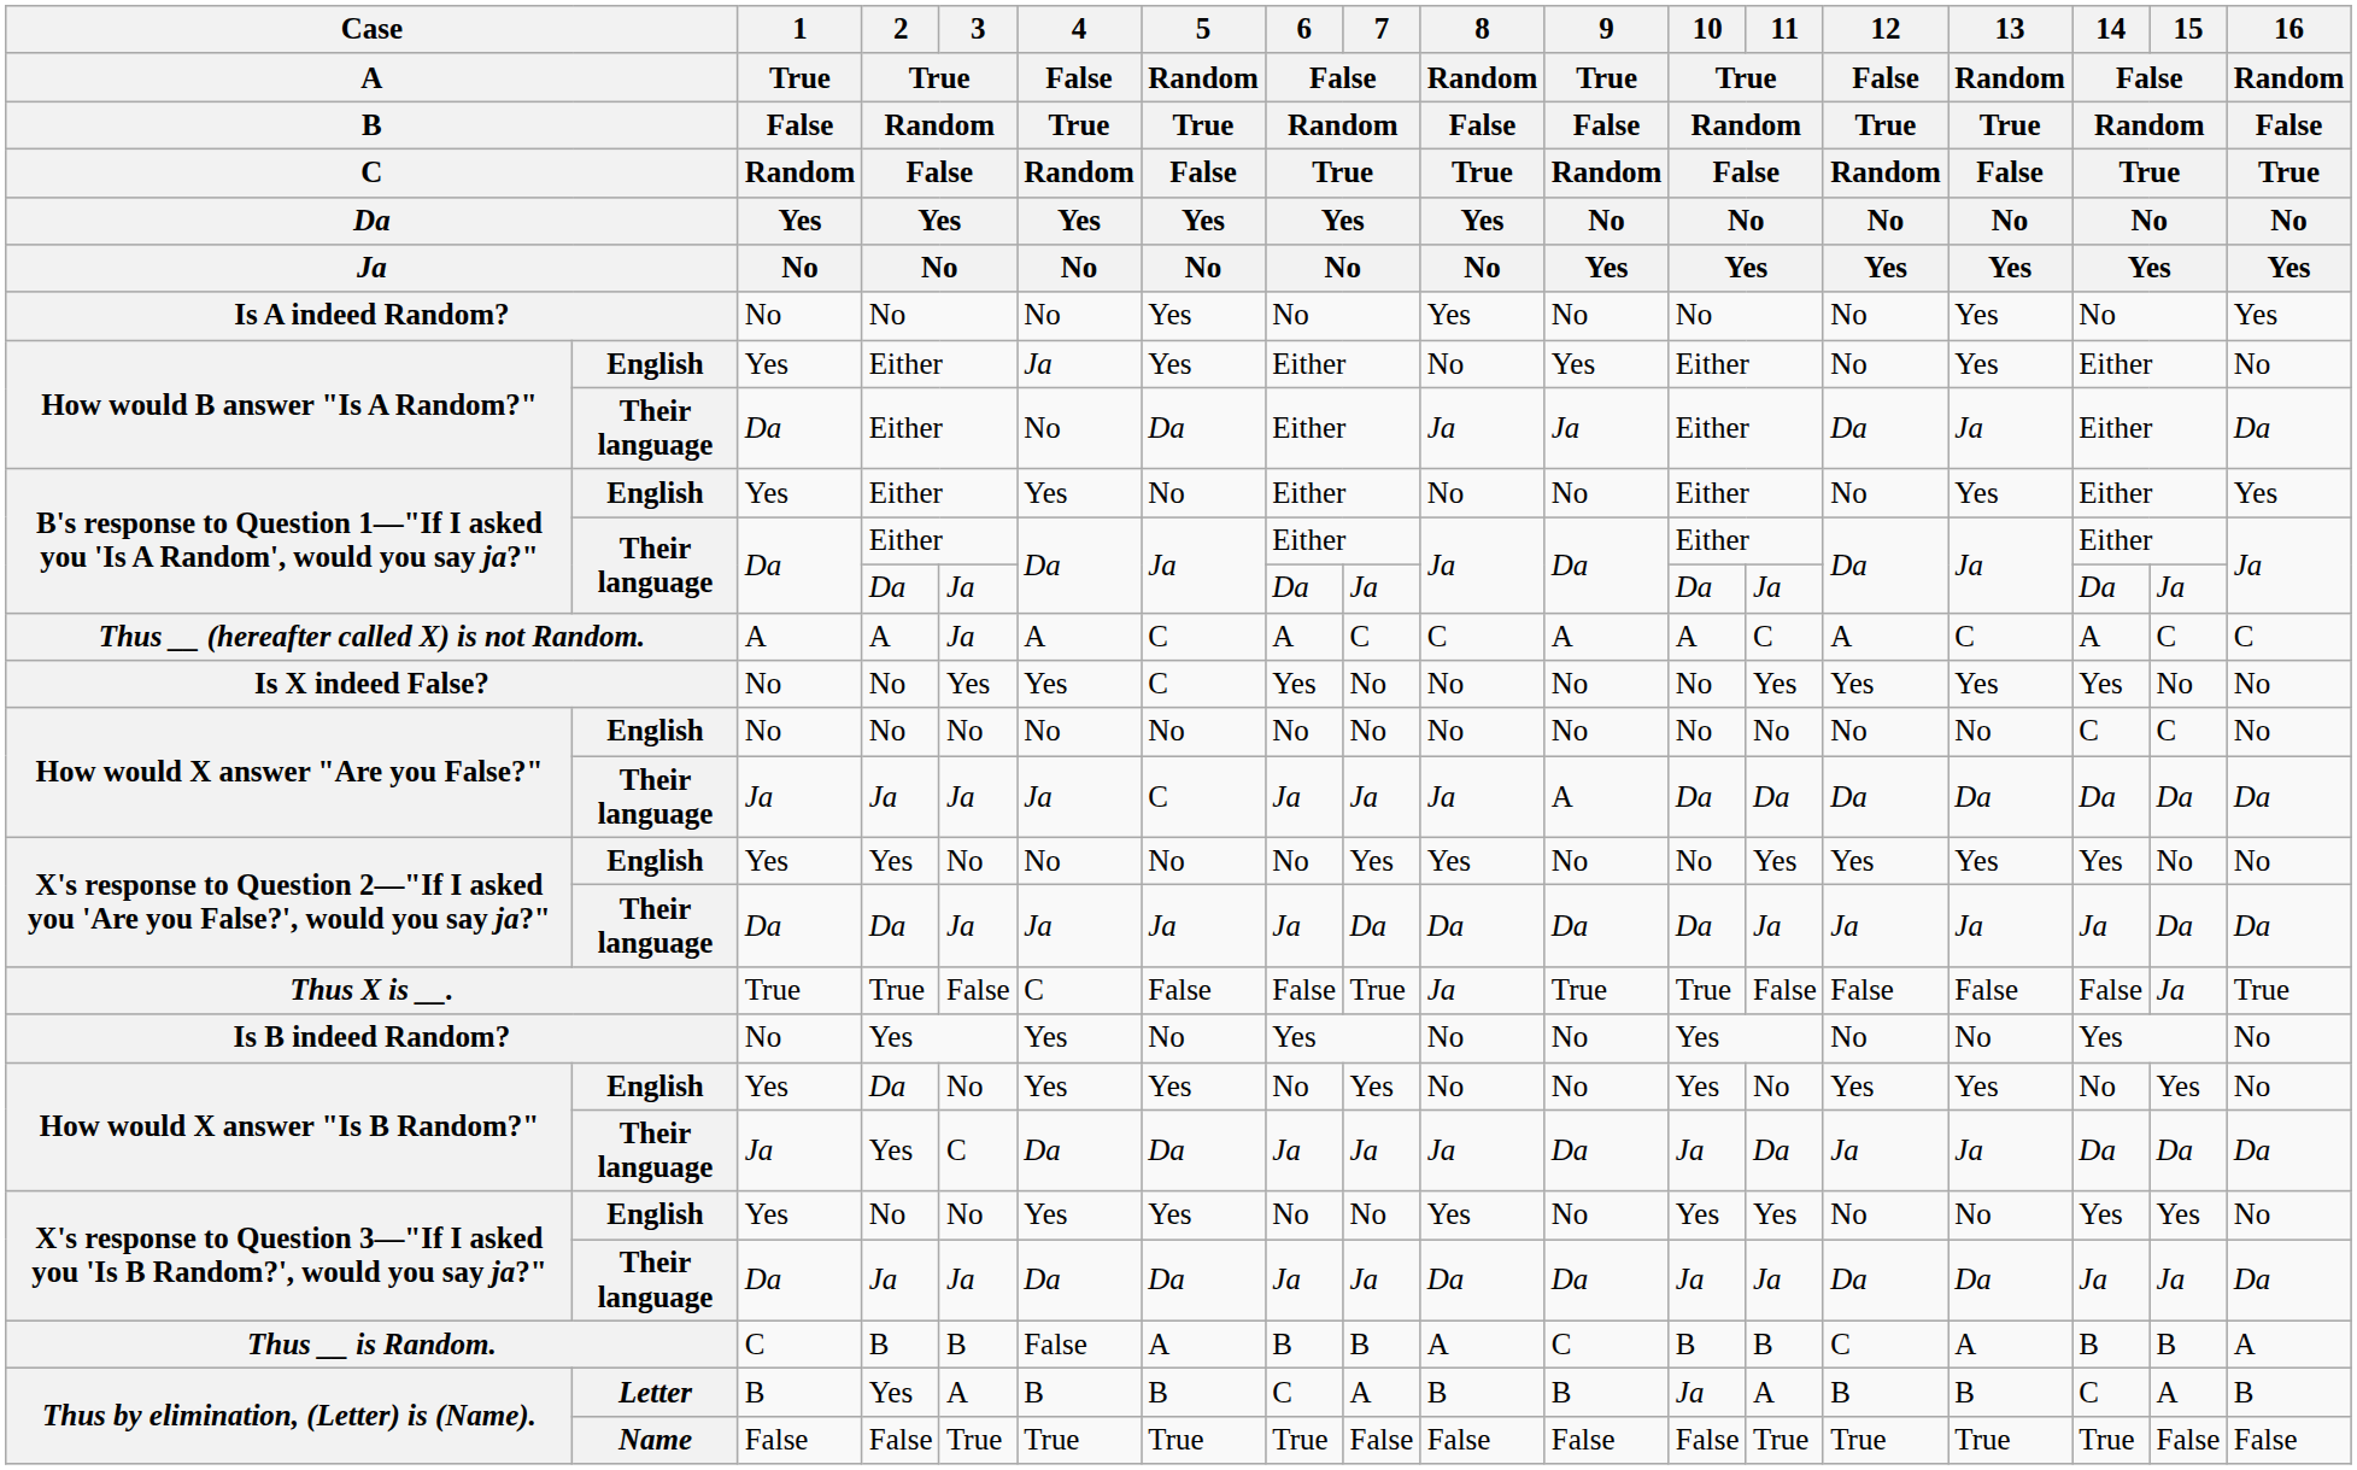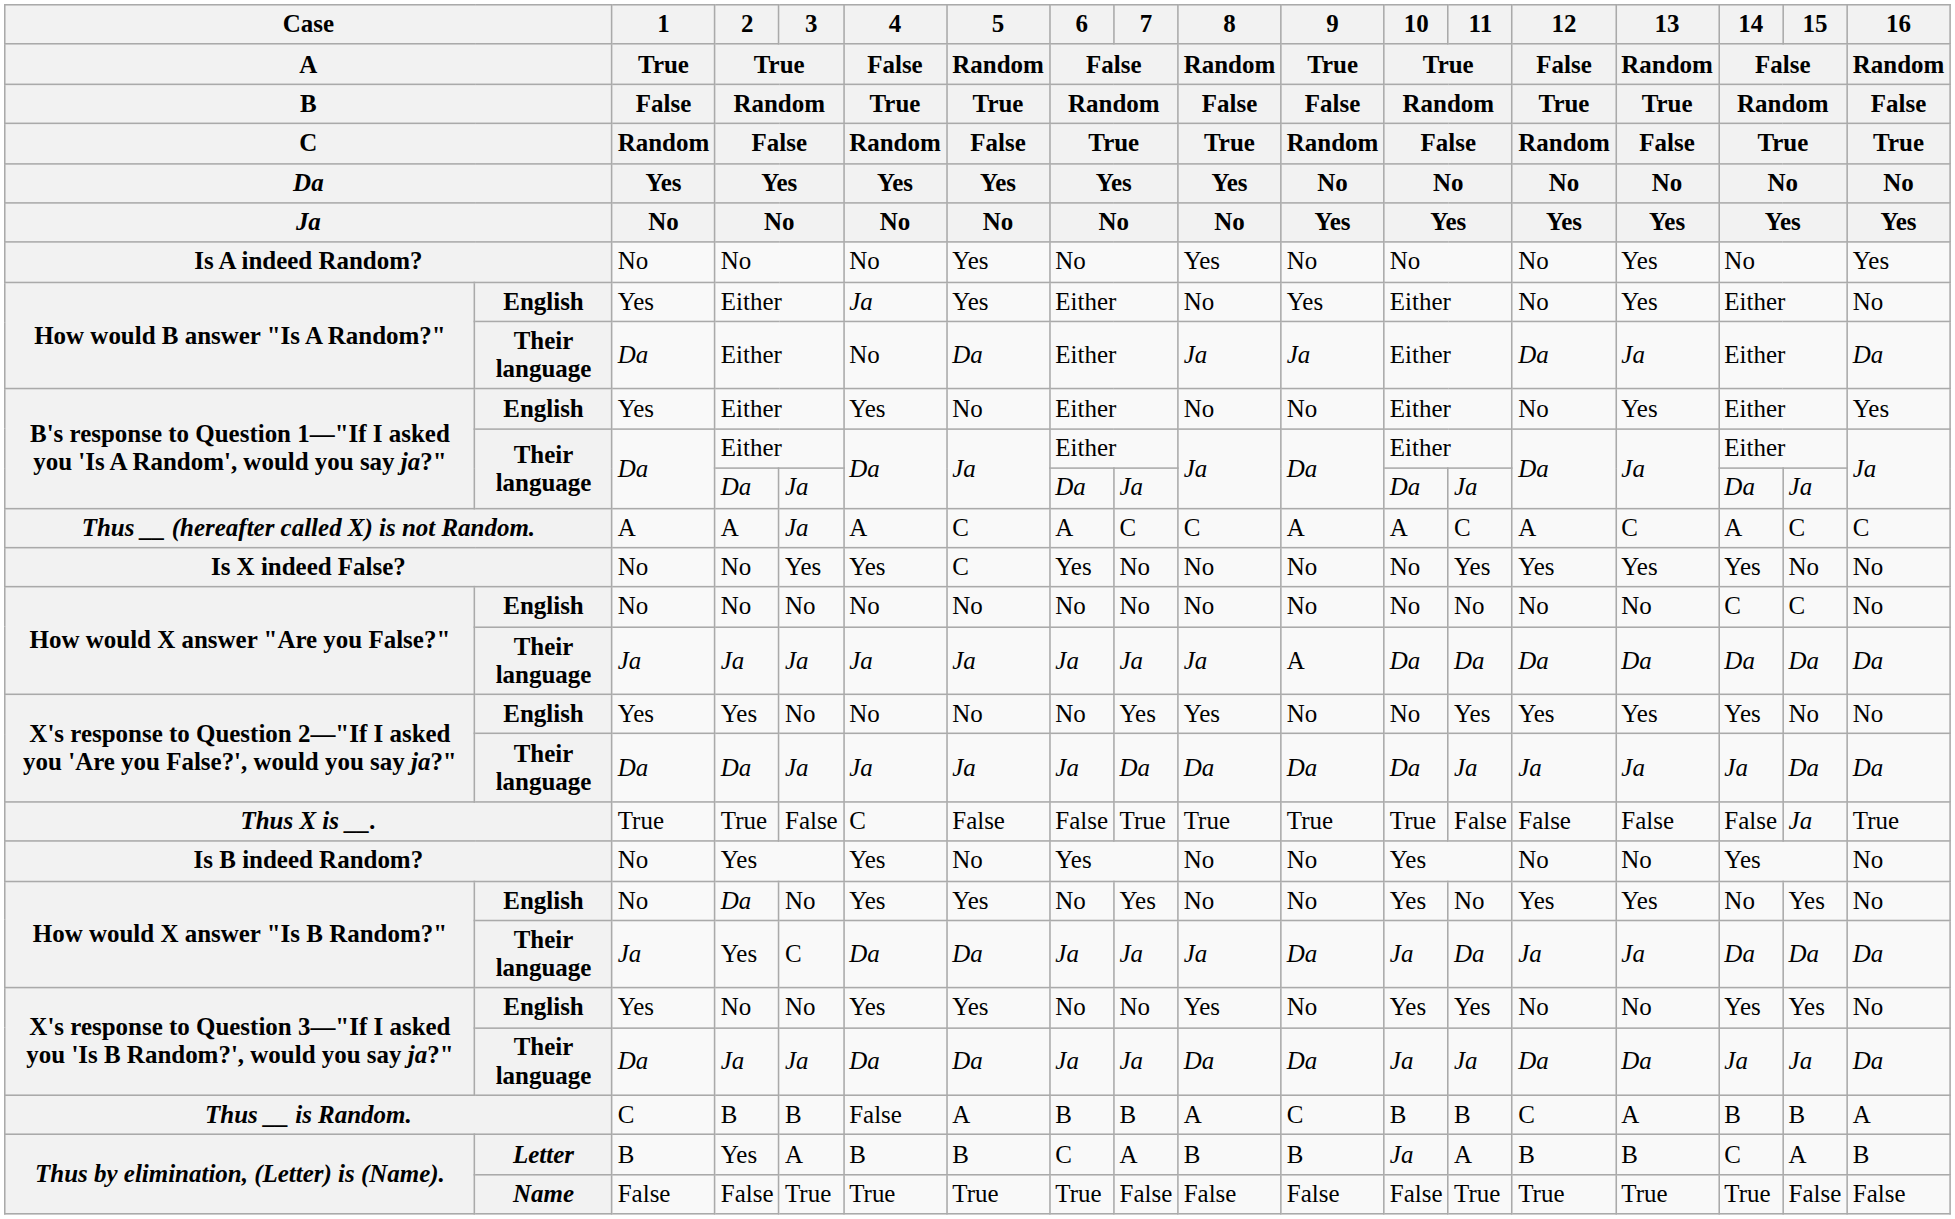 <table class="wikitable">
 <tr>
 <th colspan=2>Case</th>
 <th>1</th>
 <th>2</th>
 <th>3</th>
 <th>4</th>
 <th>5</th>
 <th>6</th>
 <th>7</th>
 <th>8</th>
 <th>9</th>
 <th>10</th>
 <th>11</th>
 <th>12</th>
 <th>13</th>
 <th>14</th>
 <th>15</th>
 <th>16</th>
 </tr>
 <tr>
 <th colspan=2>A</th>
 <th>True</th>
 <th colspan=2>True</th>
 <th>False</th>
 <th>Random</th>
 <th colspan=2>False</th>
 <th>Random</th>
 <th>True</th>
 <th colspan=2>True</th>
 <th>False</th>
 <th>Random</th>
 <th colspan=2>False</th>
 <th>Random</th>
 </tr>
 <tr>
 <th colspan=2>B</th>
 <th>False</th>
 <th colspan=2>Random</th>
 <th>True</th>
 <th>True</th>
 <th colspan=2>Random</th>
 <th>False</th>
 <th>False</th>
 <th colspan=2>Random</th>
 <th>True</th>
 <th>True</th>
 <th colspan=2>Random</th>
 <th>False</th>
 </tr>
 <tr>
 <th colspan=2>C</th>
 <th>Random</th>
 <th colspan=2>False</th>
 <th>Random</th>
 <th>False</th>
 <th colspan=2>True</th>
 <th>True</th>
 <th>Random</th>
 <th colspan=2>False</th>
 <th>Random</th>
 <th>False</th>
 <th colspan=2>True</th>
 <th>True</th>
 </tr>
 <tr>
 <th colspan=2><em>Da</em></th>
 <th>Yes</th>
 <th colspan=2>Yes</th>
 <th>Yes</th>
 <th>Yes</th>
 <th colspan=2>Yes</th>
 <th>Yes</th>
 <th>No</th>
 <th colspan=2>No</th>
 <th>No</th>
 <th>No</th>
 <th colspan=2>No</th>
 <th>No</th>
 </tr>
 <tr>
 <th colspan=2><em>Ja</em></th>
 <th>No</th>
 <th colspan=2>No</th>
 <th>No</th>
 <th>No</th>
 <th colspan=2>No</th>
 <th>No</th>
 <th>Yes</th>
 <th colspan=2>Yes</th>
 <th>Yes</th>
 <th>Yes</th>
 <th colspan=2>Yes</th>
 <th>Yes</th>
 </tr>
 <tr>
 <th colspan=2>Is A indeed Random?</th>
 <td>No</td>
 <td colspan=2>No</td>
 <td>No</td>
 <td>Yes</td>
 <td colspan=2>No</td>
 <td>Yes</td>
 <td>No</td>
 <td colspan=2>No</td>
 <td>No</td>
 <td>Yes</td>
 <td colspan=2>No</td>
 <td>Yes</td>
 </tr>
 <tr>
 <th rowspan=2>How would B answer "Is A Random?"</th>
 <th>English</th>
 <td>Yes</td>
 <td colspan=2>Either</td>
 <td><em>Ja</em></td>
 <td>Yes</td>
 <td colspan=2>Either</td>
 <td>No</td>
 <td>Yes</td>
 <td colspan=2>Either</td>
 <td>No</td>
 <td>Yes</td>
 <td colspan=2>Either</td>
 <td>No</td>
 </tr>
 <tr>
 <th>Their language</th>
 <td><em>Da</em></td>
 <td colspan=2>Either</td>
 <td>No</td>
 <td><em>Da</em></td>
 <td colspan=2>Either</td>
 <td><em>Ja</em></td>
 <td><em>Ja</em></td>
 <td colspan=2>Either</td>
 <td><em>Da</em></td>
 <td><em>Ja</em></td>
 <td colspan=2>Either</td>
 <td><em>Da</em></td>
 </tr>
 <tr>
 <th rowspan=3>B's response to Question 1—"If I asked you 'Is A Random', would you say <em>ja</em>?"</th>
 <th>English</th>
 <td>Yes</td>
 <td colspan=2>Either</td>
 <td>Yes</td>
 <td>No</td>
 <td colspan=2>Either</td>
 <td>No</td>
 <td>No</td>
 <td colspan=2>Either</td>
 <td>No</td>
 <td>Yes</td>
 <td colspan=2>Either</td>
 <td>Yes</td>
 </tr>
 <tr>
 <th rowspan=2>Their language</th>
 <td rowspan=2><em>Da</em></td>
 <td colspan=2>Either</td>
 <td rowspan=2><em>Da</em></td>
 <td rowspan=2><em>Ja</em></td>
 <td colspan=2>Either</td>
 <td rowspan=2><em>Ja</em></td>
 <td rowspan=2><em>Da</em></td>
 <td colspan=2>Either</td>
 <td rowspan=2><em>Da</em></td>
 <td rowspan=2><em>Ja</em></td>
 <td colspan=2>Either</td>
 <td rowspan=2><em>Ja</em></td>
 </tr>
 <tr>
 <td><em>Da</em></td>
 <td><em>Ja</em></td>
 <td><em>Da</em></td>
 <td><em>Ja</em></td>
 <td><em>Da</em></td>
 <td><em>Ja</em></td>
 <td><em>Da</em></td>
 <td><em>Ja</em></td>
 </tr>
 <tr>
 <th colspan=2><em>Thus __ (hereafter called X) is not Random.</em></th>
 <td>A</td>
 <td>A</td>
 <td><em>Ja</em></td>
 <td>A</td>
 <td>C</td>
 <td>A</td>
 <td>C</td>
 <td>C</td>
 <td>A</td>
 <td>A</td>
 <td>C</td>
 <td>A</td>
 <td>C</td>
 <td>A</td>
 <td>C</td>
 <td>C</td>
 </tr>
 <tr>
 <th colspan=2>Is X indeed False?</th>
 <td>No</td>
 <td>No</td>
 <td>Yes</td>
 <td>Yes</td>
 <td>C</td>
 <td>Yes</td>
 <td>No</td>
 <td>No</td>
 <td>No</td>
 <td>No</td>
 <td>Yes</td>
 <td>Yes</td>
 <td>Yes</td>
 <td>Yes</td>
 <td>No</td>
 <td>No</td>
 </tr>
 <tr>
 <th rowspan=2>How would X answer "Are you False?"</th>
 <th>English</th>
 <td>No</td>
 <td>No</td>
 <td>No</td>
 <td>No</td>
 <td>No</td>
 <td>No</td>
 <td>No</td>
 <td>No</td>
 <td>No</td>
 <td>No</td>
 <td>No</td>
 <td>No</td>
 <td>No</td>
 <td>C</td>
 <td>C</td>
 <td>No</td>
 </tr>
 <tr>
 <th>Their language</th>
 <td><em>Ja</em></td>
 <td><em>Ja</em></td>
 <td><em>Ja</em></td>
 <td><em>Ja</em></td>
-<td>C</td>
+<td><em>Ja</em></td>
 <td><em>Ja</em></td>
 <td><em>Ja</em></td>
 <td><em>Ja</em></td>
 <td>A</td>
 <td><em>Da</em></td>
 <td><em>Da</em></td>
 <td><em>Da</em></td>
 <td><em>Da</em></td>
 <td><em>Da</em></td>
 <td><em>Da</em></td>
 <td><em>Da</em></td>
 </tr>
 <tr>
 <th rowspan=2>X's response to Question 2—"If I asked you 'Are you False?', would you say <em>ja</em>?"</th>
 <th>English</th>
 <td>Yes</td>
 <td>Yes</td>
 <td>No</td>
 <td>No</td>
 <td>No</td>
 <td>No</td>
 <td>Yes</td>
 <td>Yes</td>
 <td>No</td>
 <td>No</td>
 <td>Yes</td>
 <td>Yes</td>
 <td>Yes</td>
 <td>Yes</td>
 <td>No</td>
 <td>No</td>
 </tr>
 <tr>
 <th>Their language</th>
 <td><em>Da</em></td>
 <td><em>Da</em></td>
 <td><em>Ja</em></td>
 <td><em>Ja</em></td>
 <td><em>Ja</em></td>
 <td><em>Ja</em></td>
 <td><em>Da</em></td>
 <td><em>Da</em></td>
 <td><em>Da</em></td>
 <td><em>Da</em></td>
 <td><em>Ja</em></td>
 <td><em>Ja</em></td>
 <td><em>Ja</em></td>
 <td><em>Ja</em></td>
 <td><em>Da</em></td>
 <td><em>Da</em></td>
 </tr>
 <tr>
 <th colspan=2><em>Thus X is __. </em></th>
 <td>True</td>
 <td>True</td>
 <td>False</td>
 <td>C</td>
 <td>False</td>
 <td>False</td>
 <td>True</td>
-<td><em>Ja</em></td>
+<td>True</td>
 <td>True</td>
 <td>True</td>
 <td>False</td>
 <td>False</td>
 <td>False</td>
 <td>False</td>
 <td><em>Ja</em></td>
 <td>True</td>
 </tr>
 <tr>
 <th colspan=2>Is B indeed Random?</th>
 <td>No</td>
 <td colspan=2>Yes</td>
 <td>Yes</td>
 <td>No</td>
 <td colspan=2>Yes</td>
 <td>No</td>
 <td>No</td>
 <td colspan=2>Yes</td>
 <td>No</td>
 <td>No</td>
 <td colspan=2>Yes</td>
 <td>No</td>
 </tr>
 <tr>
 <th rowspan=2>How would X answer "Is B Random?"</th>
 <th>English</th>
-<td>Yes</td>
+<td>No</td>
 <td><em>Da</em></td>
 <td>No</td>
 <td>Yes</td>
 <td>Yes</td>
 <td>No</td>
 <td>Yes</td>
 <td>No</td>
 <td>No</td>
 <td>Yes</td>
 <td>No</td>
 <td>Yes</td>
 <td>Yes</td>
 <td>No</td>
 <td>Yes</td>
 <td>No</td>
 </tr>
 <tr>
 <th>Their language</th>
 <td><em>Ja</em></td>
 <td>Yes</td>
 <td>C</td>
 <td><em>Da</em></td>
 <td><em>Da</em></td>
 <td><em>Ja</em></td>
 <td><em>Ja</em></td>
 <td><em>Ja</em></td>
 <td><em>Da</em></td>
 <td><em>Ja</em></td>
 <td><em>Da</em></td>
 <td><em>Ja</em></td>
 <td><em>Ja</em></td>
 <td><em>Da</em></td>
 <td><em>Da</em></td>
 <td><em>Da</em></td>
 </tr>
 <tr>
 <th rowspan=2>X's response to Question 3—"If I asked you 'Is B Random?', would you say <em>ja</em>?"</th>
 <th>English</th>
 <td>Yes</td>
 <td>No</td>
 <td>No</td>
 <td>Yes</td>
 <td>Yes</td>
 <td>No</td>
 <td>No</td>
 <td>Yes</td>
 <td>No</td>
 <td>Yes</td>
 <td>Yes</td>
 <td>No</td>
 <td>No</td>
 <td>Yes</td>
 <td>Yes</td>
 <td>No</td>
 </tr>
 <tr>
 <th>Their language</th>
 <td><em>Da</em></td>
 <td><em>Ja</em></td>
 <td><em>Ja</em></td>
 <td><em>Da</em></td>
 <td><em>Da</em></td>
 <td><em>Ja</em></td>
 <td><em>Ja</em></td>
 <td><em>Da</em></td>
 <td><em>Da</em></td>
 <td><em>Ja</em></td>
 <td><em>Ja</em></td>
 <td><em>Da</em></td>
 <td><em>Da</em></td>
 <td><em>Ja</em></td>
 <td><em>Ja</em></td>
 <td><em>Da</em></td>
 </tr>
 <tr>
 <th colspan=2><em>Thus __ is Random.</em></th>
 <td>C</td>
 <td>B</td>
 <td>B</td>
 <td>False</td>
 <td>A</td>
 <td>B</td>
 <td>B</td>
 <td>A</td>
 <td>C</td>
 <td>B</td>
 <td>B</td>
 <td>C</td>
 <td>A</td>
 <td>B</td>
 <td>B</td>
 <td>A</td>
 </tr>
 <tr>
 <th rowspan=2><em>Thus by elimination, (Letter) is (Name).</em></th>
 <th><em>Letter</em></th>
 <td>B</td>
 <td>Yes</td>
 <td>A</td>
 <td>B</td>
 <td>B</td>
 <td>C</td>
 <td>A</td>
 <td>B</td>
 <td>B</td>
 <td><em>Ja</em></td>
 <td>A</td>
 <td>B</td>
 <td>B</td>
 <td>C</td>
 <td>A</td>
 <td>B</td>
 </tr>
 <tr>
 <th><em>Name</em></th>
 <td>False</td>
 <td>False</td>
 <td>True</td>
 <td>True</td>
 <td>True</td>
 <td>True</td>
 <td>False</td>
 <td>False</td>
 <td>False</td>
 <td>False</td>
 <td>True</td>
 <td>True</td>
 <td>True</td>
 <td>True</td>
 <td>False</td>
 <td>False</td>
 </tr>
 </table>
